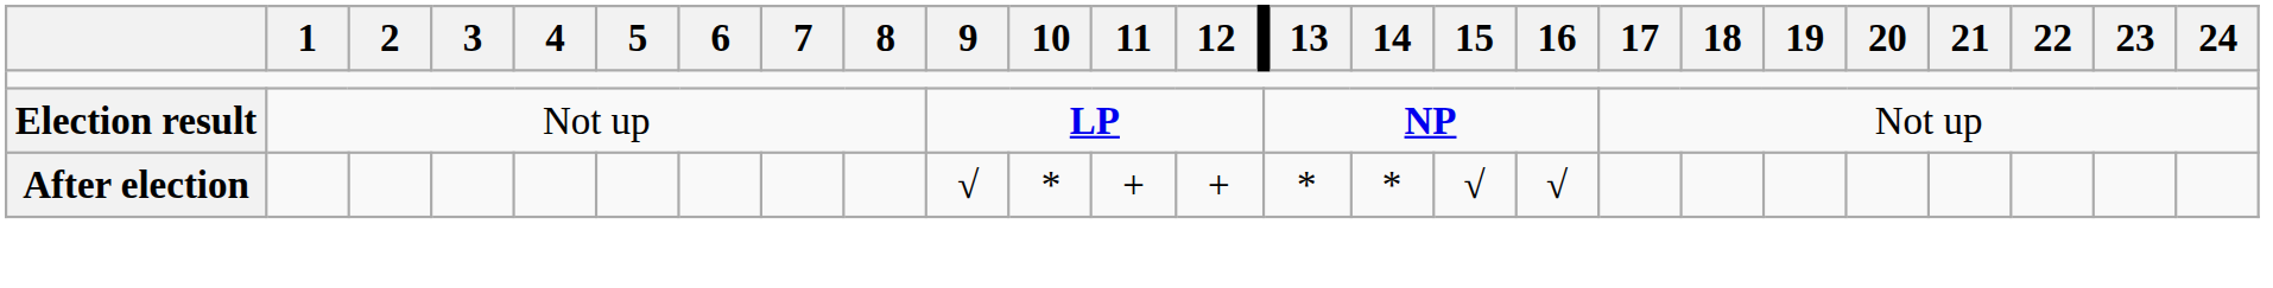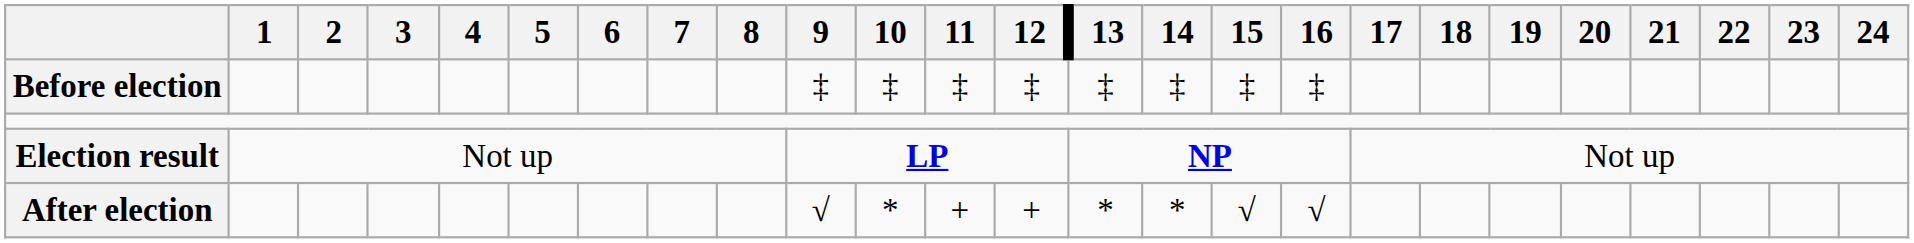 <table class="wikitable" style="text-align:center; font-size:95%">
 <tr>
 <th></th>
 <th width=25px>1</th>
 <th width=25px>2</th>
 <th width=25px>3</th>
 <th width=25px>4</th>
 <th width=25px>5</th>
 <th width=25px>6</th>
 <th width=25px>7</th>
 <th width=25px>8</th>
 <th width=25px>9</th>
 <th width=25px>10</th>
 <th width=25px>11</th>
 <th width=25px>12</th>
 <th width=25px style="border-left:5px solid black;">13</th>
 <th width=25px>14</th>
 <th width=25px>15</th>
 <th width=25px>16</th>
 <th width=25px>17</th>
 <th width=25px>18</th>
 <th width=25px>19</th>
 <th width=25px>20</th>
 <th width=25px>21</th>
 <th width=25px>22</th>
 <th width=25px>23</th>
 <th width=25px>24</th>
+</tr>
+<tr>
+<th>Before election</th>
+<td bgcolor=></td>
+<td bgcolor=></td>
+<td bgcolor=></td>
+<td bgcolor=></td>
+<td bgcolor=></td>
+<td bgcolor=></td>
+<td bgcolor=></td>
+<td bgcolor=></td>
+<td bgcolor=>‡</td>
+<td bgcolor=>‡</td>
+<td bgcolor=>‡</td>
+<td bgcolor=>‡</td>
+<td bgcolor=>‡</td>
+<td bgcolor=>‡</td>
+<td bgcolor=>‡</td>
+<td bgcolor=>‡</td>
+<td bgcolor=></td>
+<td bgcolor=></td>
+<td bgcolor=></td>
+<td bgcolor=></td>
+<td bgcolor=></td>
+<td bgcolor=></td>
+<td bgcolor=></td>
+<td bgcolor=></td>
 </tr>
 <tr>
 <td colspan=25></td>
 </tr>
 <tr>
 <th>Election result</th>
 <td colspan=8>Not up</td>
 <td colspan=4 bgcolor=><strong><a href='#'>LP</a></strong></td>
 <td colspan=4 bgcolor=><strong><a href='#'>NP</a></strong></td>
 <td colspan=8>Not up</td>
 </tr>
 <tr>
 <th>After election</th>
 <td bgcolor=></td>
 <td bgcolor=></td>
 <td bgcolor=></td>
 <td bgcolor=></td>
 <td bgcolor=></td>
 <td bgcolor=></td>
 <td bgcolor=></td>
 <td bgcolor=></td>
 <td bgcolor=>√</td>
 <td bgcolor=>*</td>
 <td bgcolor=>+</td>
 <td bgcolor=>+</td>
 <td bgcolor=>*</td>
 <td bgcolor=>*</td>
 <td bgcolor=>√</td>
 <td bgcolor=>√</td>
 <td bgcolor=></td>
 <td bgcolor=></td>
 <td bgcolor=></td>
 <td bgcolor=></td>
 <td bgcolor=></td>
 <td bgcolor=></td>
 <td bgcolor=></td>
 <td bgcolor=></td>
 </tr>
 </table>
